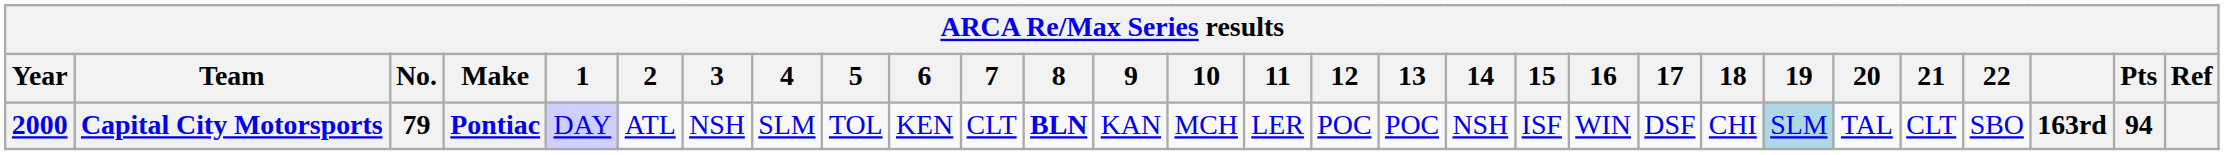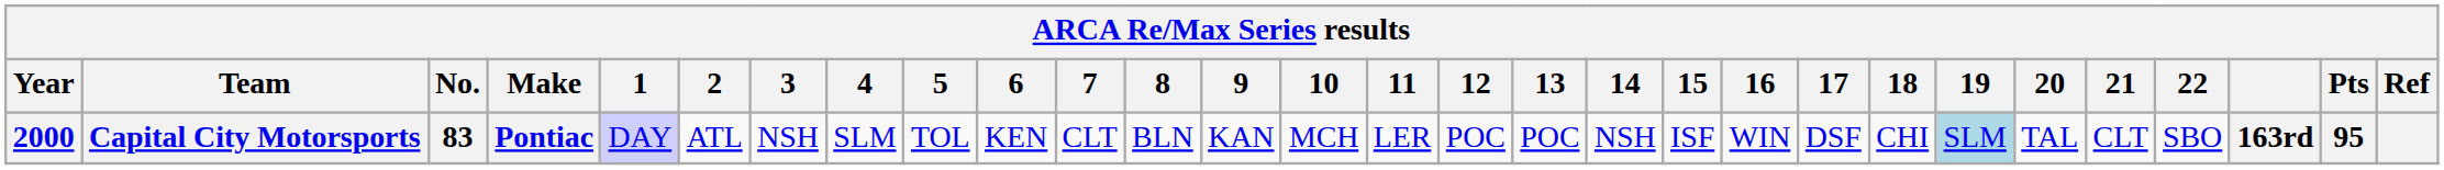 <table class="wikitable" style="text-align:center; font-size:75%">
 <tr>
 <th colspan=29><a href='#'>ARCA Re/Max Series</a> results</th>
 </tr>
 <tr>
 <th>Year</th>
 <th>Team</th>
 <th>No.</th>
 <th>Make</th>
 <th>1</th>
 <th>2</th>
 <th>3</th>
 <th>4</th>
 <th>5</th>
 <th>6</th>
 <th>7</th>
 <th>8</th>
 <th>9</th>
 <th>10</th>
 <th>11</th>
 <th>12</th>
 <th>13</th>
 <th>14</th>
 <th>15</th>
 <th>16</th>
 <th>17</th>
 <th>18</th>
 <th>19</th>
 <th>20</th>
 <th>21</th>
 <th>22</th>
 <th></th>
 <th>Pts</th>
 <th>Ref</th>
 </tr>
 <tr>
 <th><a href='#'>2000</a></th>
 <th><a href='#'>Capital City Motorsports</a></th>
-<th>79</th>
+<th>83</th>
 <th><a href='#'>Pontiac</a></th>
 <td style="background:#CFCFFF;"><a href='#'>DAY</a><br></td>
 <td><a href='#'>ATL</a></td>
 <td><a href='#'>NSH</a></td>
 <td><a href='#'>SLM</a></td>
 <td><a href='#'>TOL</a></td>
 <td><a href='#'>KEN</a></td>
 <td><a href='#'>CLT</a></td>
-<td><strong><a href='#'>BLN</a></strong></td>
+<td><a href='#'>BLN</a></td>
 <td><a href='#'>KAN</a></td>
 <td><a href='#'>MCH</a></td>
 <td><a href='#'>LER</a></td>
 <td><a href='#'>POC</a></td>
 <td><a href='#'>POC</a></td>
 <td><a href='#'>NSH</a></td>
 <td><a href='#'>ISF</a></td>
 <td><a href='#'>WIN</a></td>
 <td><a href='#'>DSF</a></td>
 <td><a href='#'>CHI</a></td>
 <td style="background: lightblue;"><a href='#'>SLM</a></td>
 <td><a href='#'>TAL</a></td>
 <td><a href='#'>CLT</a></td>
 <td><a href='#'>SBO</a></td>
 <th>163rd</th>
-<th>94</th>
+<th>95</th>
 <th></th>
 </tr>
 </table>
